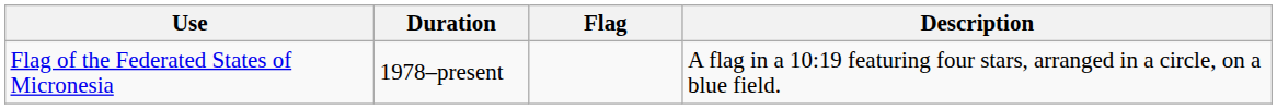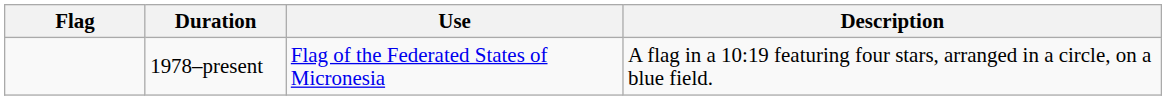 <table class="wikitable" width="100%">
 <tr>
+<th style="width:100px;">Flag</th>
+<th style="width:100px;">Duration</th>
 <th style="width:250px;">Use</th>
-<th style="width:100px;">Duration</th>
-<th style="width:100px;">Flag</th>
 <th style="min-width:250px">Description</th>
 </tr>
 <tr>
+<td></td>
+<td>1978–present</td>
 <td><a href='#'>Flag of the Federated States of Micronesia</a></td>
-<td>1978–present</td>
-<td></td>
 <td>A flag in a 10:19 featuring four stars, arranged in a circle, on a blue field.</td>
 </tr>
 </table>
